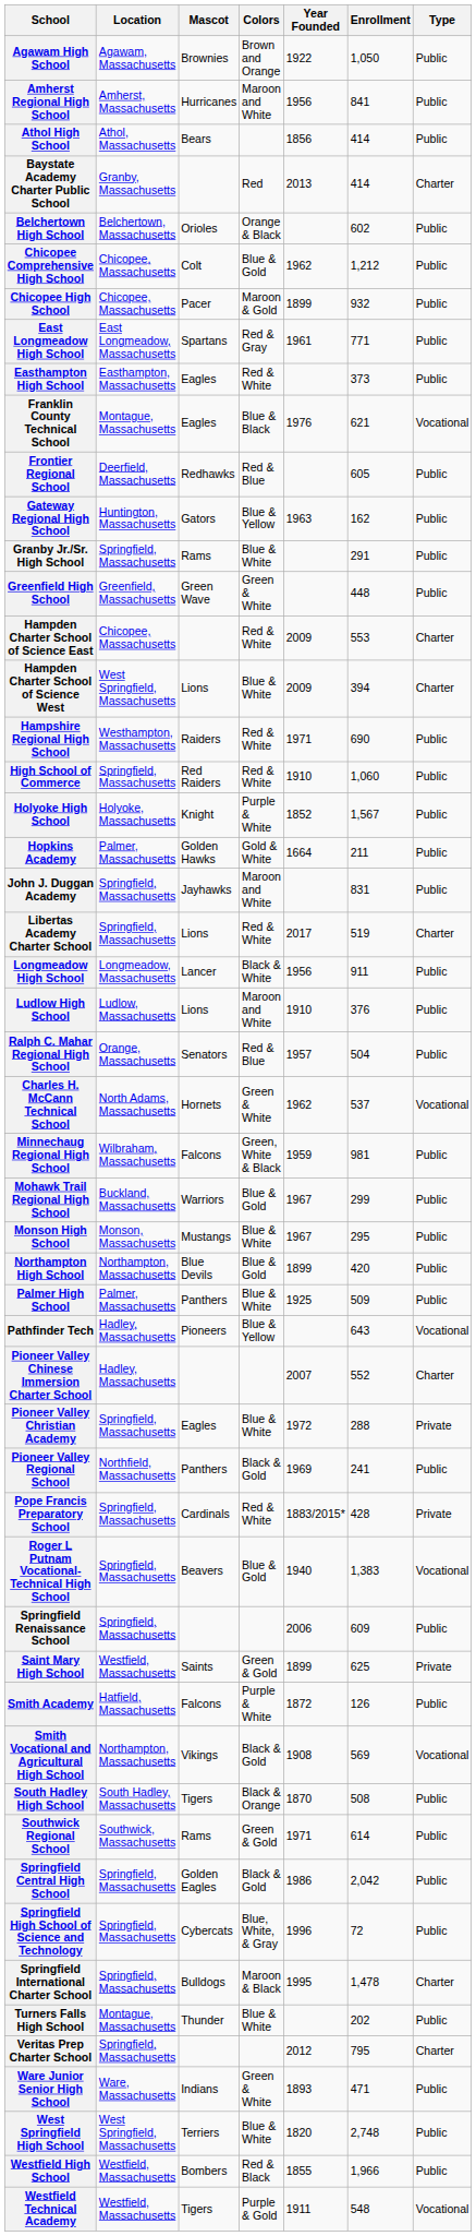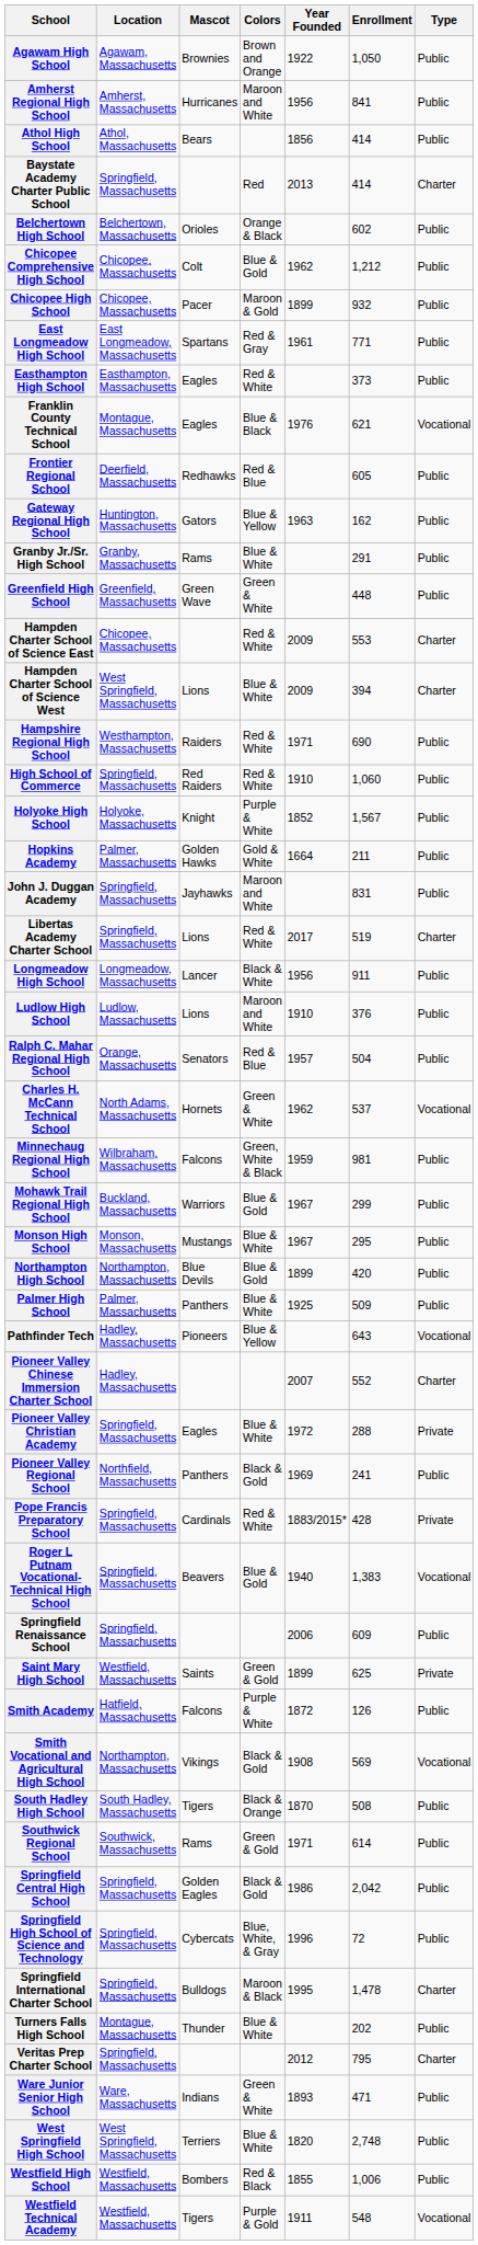 <table class="wikitable">
 <tr>
 <th>School</th>
 <th>Location</th>
 <th>Mascot</th>
 <th>Colors</th>
 <th>Year Founded</th>
 <th>Enrollment</th>
 <th>Type</th>
 </tr>
 <tr>
 <th><a href='#'>Agawam High School</a></th>
 <td><a href='#'>Agawam, Massachusetts</a></td>
 <td>Brownies</td>
 <td>Brown and Orange  </td>
 <td>1922</td>
 <td>1,050</td>
 <td>Public</td>
 </tr>
 <tr>
 <th><a href='#'>Amherst Regional High School</a></th>
 <td><a href='#'>Amherst, Massachusetts</a></td>
 <td>Hurricanes</td>
 <td>Maroon and White  </td>
 <td>1956</td>
 <td>841</td>
 <td>Public</td>
 </tr>
 <tr>
 <th><a href='#'>Athol High School</a></th>
 <td><a href='#'>Athol, Massachusetts</a></td>
 <td>Bears</td>
 <td></td>
 <td>1856</td>
 <td>414</td>
 <td>Public</td>
 </tr>
 <tr>
 <th>Baystate Academy Charter Public School</th>
-<td><a href='#'>Granby, Massachusetts</a></td>
+<td><a href='#'>Springfield, Massachusetts</a></td>
 <td></td>
 <td>Red </td>
 <td>2013</td>
 <td>414</td>
 <td>Charter</td>
 </tr>
 <tr>
 <th><a href='#'>Belchertown High School</a></th>
 <td><a href='#'>Belchertown, Massachusetts</a></td>
 <td>Orioles</td>
 <td>Orange & Black     </td>
 <td></td>
 <td>602</td>
 <td>Public</td>
 </tr>
 <tr>
 <th><a href='#'>Chicopee Comprehensive High School</a></th>
 <td><a href='#'>Chicopee, Massachusetts</a></td>
 <td>Colt</td>
 <td>Blue & Gold  </td>
 <td>1962</td>
 <td>1,212</td>
 <td>Public</td>
 </tr>
 <tr>
 <th><a href='#'>Chicopee High School</a></th>
 <td><a href='#'>Chicopee, Massachusetts</a></td>
 <td>Pacer</td>
 <td>Maroon & Gold      </td>
 <td>1899</td>
 <td>932</td>
 <td>Public</td>
 </tr>
 <tr>
 <th><a href='#'>East Longmeadow High School</a></th>
 <td><a href='#'>East Longmeadow, Massachusetts</a></td>
 <td>Spartans</td>
 <td>Red & Gray  </td>
 <td>1961</td>
 <td>771</td>
 <td>Public</td>
 </tr>
 <tr>
 <th><a href='#'>Easthampton High School</a></th>
 <td><a href='#'>Easthampton, Massachusetts</a></td>
 <td>Eagles</td>
 <td>Red & White  </td>
 <td></td>
 <td>373</td>
 <td>Public</td>
 </tr>
 <tr>
 <th>Franklin County Technical School</th>
 <td><a href='#'>Montague, Massachusetts</a></td>
 <td>Eagles</td>
 <td>Blue & Black  </td>
 <td>1976</td>
 <td>621</td>
 <td>Vocational</td>
 </tr>
 <tr>
 <th><a href='#'>Frontier Regional School</a></th>
 <td><a href='#'>Deerfield, Massachusetts</a></td>
 <td>Redhawks</td>
 <td>Red & Blue  </td>
 <td></td>
 <td>605</td>
 <td>Public</td>
 </tr>
 <tr>
 <th><a href='#'>Gateway Regional High School</a></th>
 <td><a href='#'>Huntington, Massachusetts</a></td>
 <td>Gators</td>
 <td>Blue & Yellow  </td>
 <td>1963</td>
 <td>162</td>
 <td>Public</td>
 </tr>
 <tr>
 <th>Granby Jr./Sr. High School</th>
-<td><a href='#'>Springfield, Massachusetts</a></td>
+<td><a href='#'>Granby, Massachusetts</a></td>
 <td>Rams</td>
 <td>Blue & White  </td>
 <td></td>
 <td>291</td>
 <td>Public</td>
 </tr>
 <tr>
 <th><a href='#'>Greenfield High School</a></th>
 <td><a href='#'>Greenfield, Massachusetts</a></td>
 <td>Green Wave</td>
 <td>Green & White      </td>
 <td></td>
 <td>448</td>
 <td>Public</td>
 </tr>
 <tr>
 <th>Hampden Charter School of Science East</th>
 <td><a href='#'>Chicopee, Massachusetts</a></td>
 <td></td>
 <td>Red & White  </td>
 <td>2009</td>
 <td>553</td>
 <td>Charter</td>
 </tr>
 <tr>
 <th>Hampden Charter School of Science West</th>
 <td><a href='#'>West Springfield, Massachusetts</a></td>
 <td>Lions</td>
 <td>Blue & White  </td>
 <td>2009</td>
 <td>394</td>
 <td>Charter</td>
 </tr>
 <tr>
 <th><a href='#'>Hampshire Regional High School</a></th>
 <td><a href='#'>Westhampton, Massachusetts</a></td>
 <td>Raiders</td>
 <td>Red & White  </td>
 <td>1971</td>
 <td>690</td>
 <td>Public</td>
 </tr>
 <tr>
 <th><a href='#'>High School of Commerce</a></th>
 <td><a href='#'>Springfield, Massachusetts</a></td>
 <td>Red Raiders</td>
 <td>Red & White  </td>
 <td>1910</td>
 <td>1,060</td>
 <td>Public</td>
 </tr>
 <tr>
 <th><a href='#'>Holyoke High School</a></th>
 <td><a href='#'>Holyoke, Massachusetts</a></td>
 <td>Knight</td>
 <td>Purple & White  </td>
 <td>1852</td>
 <td>1,567</td>
 <td>Public</td>
 </tr>
 <tr>
 <th><a href='#'>Hopkins Academy</a></th>
 <td><a href='#'>Palmer, Massachusetts</a></td>
 <td>Golden Hawks</td>
 <td>Gold & White  </td>
 <td>1664</td>
 <td>211</td>
 <td>Public</td>
 </tr>
 <tr>
 <th>John J. Duggan Academy</th>
 <td><a href='#'>Springfield, Massachusetts</a></td>
 <td>Jayhawks</td>
 <td>Maroon and White  </td>
 <td></td>
 <td>831</td>
 <td>Public</td>
 </tr>
 <tr>
 <th>Libertas Academy Charter School</th>
 <td><a href='#'>Springfield, Massachusetts</a></td>
 <td>Lions</td>
 <td>Red & White  </td>
 <td>2017</td>
 <td>519</td>
 <td>Charter</td>
 </tr>
 <tr>
 <th><a href='#'>Longmeadow High School</a></th>
 <td><a href='#'>Longmeadow, Massachusetts</a></td>
 <td>Lancer</td>
 <td>Black & White  </td>
 <td>1956</td>
 <td>911</td>
 <td>Public</td>
 </tr>
 <tr>
 <th><a href='#'>Ludlow High School</a></th>
 <td><a href='#'>Ludlow, Massachusetts</a></td>
 <td>Lions</td>
 <td>Maroon and White  </td>
 <td>1910</td>
 <td>376</td>
 <td>Public</td>
 </tr>
 <tr>
 <th><a href='#'>Ralph C. Mahar Regional High School</a></th>
 <td><a href='#'>Orange, Massachusetts</a></td>
 <td>Senators</td>
 <td>Red & Blue  </td>
 <td>1957</td>
 <td>504</td>
 <td>Public</td>
 </tr>
 <tr>
 <th><a href='#'>Charles H. McCann Technical School</a></th>
 <td><a href='#'>North Adams, Massachusetts</a></td>
 <td>Hornets</td>
 <td>Green & White      </td>
 <td>1962</td>
 <td>537</td>
 <td>Vocational</td>
 </tr>
 <tr>
 <th><a href='#'>Minnechaug Regional High School</a></th>
 <td><a href='#'>Wilbraham, Massachusetts</a></td>
 <td>Falcons</td>
 <td>Green, White & Black   </td>
 <td>1959</td>
 <td>981</td>
 <td>Public</td>
 </tr>
 <tr>
 <th><a href='#'>Mohawk Trail Regional High School</a></th>
 <td><a href='#'>Buckland, Massachusetts</a></td>
 <td>Warriors</td>
 <td>Blue & Gold  </td>
 <td>1967</td>
 <td>299</td>
 <td>Public</td>
 </tr>
 <tr>
 <th><a href='#'>Monson High School</a></th>
 <td><a href='#'>Monson, Massachusetts</a></td>
 <td>Mustangs</td>
 <td>Blue & White  </td>
 <td>1967</td>
 <td>295</td>
 <td>Public</td>
 </tr>
 <tr>
 <th><a href='#'>Northampton High School</a></th>
 <td><a href='#'>Northampton, Massachusetts</a></td>
 <td>Blue Devils</td>
 <td>Blue & Gold  </td>
 <td>1899</td>
 <td>420</td>
 <td>Public</td>
 </tr>
 <tr>
 <th><a href='#'>Palmer High School</a></th>
 <td><a href='#'>Palmer, Massachusetts</a></td>
 <td>Panthers</td>
 <td>Blue & White  </td>
 <td>1925</td>
 <td>509</td>
 <td>Public</td>
 </tr>
 <tr>
 <th>Pathfinder Tech</th>
 <td><a href='#'>Hadley, Massachusetts</a></td>
 <td>Pioneers</td>
 <td>Blue & Yellow  </td>
 <td></td>
 <td>643</td>
 <td>Vocational</td>
 </tr>
 <tr>
 <th><a href='#'>Pioneer Valley Chinese Immersion Charter School</a></th>
 <td><a href='#'>Hadley, Massachusetts</a></td>
 <td></td>
 <td></td>
 <td>2007</td>
 <td>552</td>
 <td>Charter</td>
 </tr>
 <tr>
 <th><a href='#'>Pioneer Valley Christian Academy</a></th>
 <td><a href='#'>Springfield, Massachusetts</a></td>
 <td>Eagles</td>
 <td>Blue & White  </td>
 <td>1972</td>
 <td>288</td>
 <td>Private</td>
 </tr>
 <tr>
 <th><a href='#'>Pioneer Valley Regional School</a></th>
 <td><a href='#'>Northfield, Massachusetts</a></td>
 <td>Panthers</td>
 <td>Black & Gold      </td>
 <td>1969</td>
 <td>241</td>
 <td>Public</td>
 </tr>
 <tr>
 <th><a href='#'>Pope Francis Preparatory School</a></th>
 <td><a href='#'>Springfield, Massachusetts</a></td>
 <td>Cardinals</td>
 <td>Red & White  </td>
 <td>1883/2015*</td>
 <td>428</td>
 <td>Private</td>
 </tr>
 <tr>
 <th><a href='#'>Roger L Putnam Vocational-Technical High School</a></th>
 <td><a href='#'>Springfield, Massachusetts</a></td>
 <td>Beavers</td>
 <td>Blue & Gold  </td>
 <td>1940</td>
 <td>1,383</td>
 <td>Vocational</td>
 </tr>
 <tr>
 <th>Springfield Renaissance School</th>
 <td><a href='#'>Springfield, Massachusetts</a></td>
 <td></td>
 <td></td>
 <td>2006</td>
 <td>609</td>
 <td>Public</td>
 </tr>
 <tr>
 <th><a href='#'>Saint Mary High School</a></th>
 <td><a href='#'>Westfield, Massachusetts</a></td>
 <td>Saints</td>
 <td>Green & Gold  </td>
 <td>1899</td>
 <td>625</td>
 <td>Private</td>
 </tr>
 <tr>
 <th><a href='#'>Smith Academy</a></th>
 <td><a href='#'>Hatfield, Massachusetts</a></td>
 <td>Falcons</td>
 <td>Purple & White  </td>
 <td>1872</td>
 <td>126</td>
 <td>Public</td>
 </tr>
 <tr>
 <th><a href='#'>Smith Vocational and Agricultural High School</a></th>
 <td><a href='#'>Northampton, Massachusetts</a></td>
 <td>Vikings</td>
 <td>Black & Gold      </td>
 <td>1908</td>
 <td>569</td>
 <td>Vocational</td>
 </tr>
 <tr>
 <th><a href='#'>South Hadley High School</a></th>
 <td><a href='#'>South Hadley, Massachusetts</a></td>
 <td>Tigers</td>
 <td>Black & Orange     </td>
 <td>1870</td>
 <td>508</td>
 <td>Public</td>
 </tr>
 <tr>
 <th><a href='#'>Southwick Regional School</a></th>
 <td><a href='#'>Southwick, Massachusetts</a></td>
 <td>Rams</td>
 <td>Green & Gold  </td>
 <td>1971</td>
 <td>614</td>
 <td>Public</td>
 </tr>
 <tr>
 <th><a href='#'>Springfield Central High School</a></th>
 <td><a href='#'>Springfield, Massachusetts</a></td>
 <td>Golden Eagles</td>
 <td>Black & Gold      </td>
 <td>1986</td>
 <td>2,042</td>
 <td>Public</td>
 </tr>
 <tr>
 <th><a href='#'>Springfield High School of Science and Technology</a></th>
 <td><a href='#'>Springfield, Massachusetts</a></td>
 <td>Cybercats</td>
 <td>Blue, White, & Gray    </td>
 <td>1996</td>
 <td>72</td>
 <td>Public</td>
 </tr>
 <tr>
 <th>Springfield International Charter School</th>
 <td><a href='#'>Springfield, Massachusetts</a></td>
 <td>Bulldogs</td>
 <td>Maroon & Black  </td>
 <td>1995</td>
 <td>1,478</td>
 <td>Charter</td>
 </tr>
 <tr>
 <th>Turners Falls High School</th>
 <td><a href='#'>Montague, Massachusetts</a></td>
 <td>Thunder</td>
 <td>Blue & White  </td>
 <td></td>
 <td>202</td>
 <td>Public</td>
 </tr>
 <tr>
 <th>Veritas Prep Charter School</th>
 <td><a href='#'>Springfield, Massachusetts</a></td>
 <td></td>
 <td></td>
 <td>2012</td>
 <td>795</td>
 <td>Charter</td>
 </tr>
 <tr>
 <th><a href='#'>Ware Junior Senior High School</a></th>
 <td><a href='#'>Ware, Massachusetts</a></td>
 <td>Indians</td>
 <td>Green & White      </td>
 <td>1893</td>
 <td>471</td>
 <td>Public</td>
 </tr>
 <tr>
 <th><a href='#'>West Springfield High School</a></th>
 <td><a href='#'>West Springfield, Massachusetts</a></td>
 <td>Terriers</td>
 <td>Blue & White  </td>
 <td>1820</td>
 <td>2,748</td>
 <td>Public</td>
 </tr>
 <tr>
 <th><a href='#'>Westfield High School</a></th>
 <td><a href='#'>Westfield, Massachusetts</a></td>
 <td>Bombers</td>
 <td>Red & Black  </td>
 <td>1855</td>
-<td>1,966</td>
+<td>1,006</td>
 <td>Public</td>
 </tr>
 <tr>
 <th><a href='#'>Westfield Technical Academy</a></th>
 <td><a href='#'>Westfield, Massachusetts</a></td>
 <td>Tigers</td>
 <td>Purple & Gold  </td>
 <td>1911</td>
 <td>548</td>
 <td>Vocational</td>
 </tr>
 </table>
